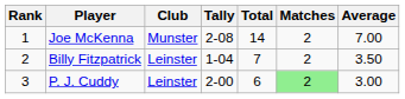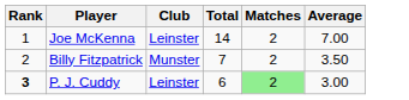 <table class="wikitable">
 <tr>
 <th>Rank</th>
 <th>Player</th>
 <th>Club</th>
-<th>Tally</th>
 <th>Total</th>
 <th>Matches</th>
 <th>Average</th>
 </tr>
 <tr>
 <td rowspan=1 align=center>1</td>
 <td><a href='#'>Joe McKenna</a></td>
-<td><a href='#'>Munster</a></td>
-<td align=center>2-08</td>
+<td><a href='#'>Leinster</a></td>
 <td align=center>14</td>
 <td align=center>2</td>
 <td align=center>7.00</td>
 </tr>
 <tr>
 <td rowspan=1 align=center>2</td>
 <td><a href='#'>Billy Fitzpatrick</a></td>
-<td><a href='#'>Leinster</a></td>
-<td align=center>1-04</td>
+<td><a href='#'>Munster</a></td>
 <td align=center>7</td>
 <td align=center>2</td>
 <td align=center>3.50</td>
 </tr>
 <tr>
-<td rowspan=1 align=center>3</td>
+<td rowspan=1 align=center><strong>3</strong></td>
 <td><a href='#'>P. J. Cuddy</a></td>
 <td><a href='#'>Leinster</a></td>
-<td align=center>2-00</td>
 <td align=center>6</td>
 <td align=center style="background: lightgreen;">2</td>
 <td align=center>3.00</td>
 </tr>
 </table>
